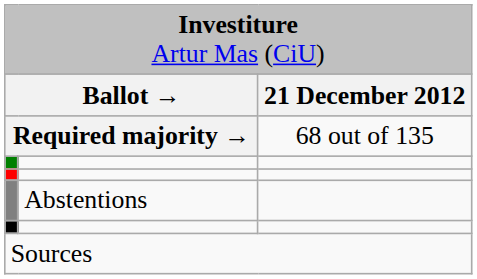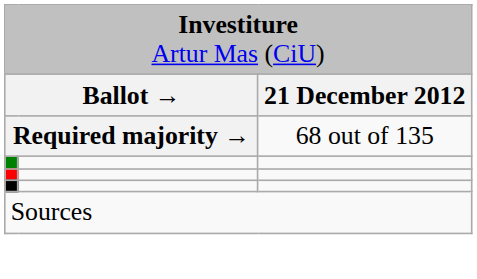 <table class="wikitable" style="text-align:center;">
 <tr>
 <td colspan="3" align="center" bgcolor="#C0C0C0"><strong>Investiture</strong><br><a href='#'>Artur Mas</a> (<a href='#'>CiU</a>)</td>
 </tr>
 <tr>
 <th colspan="2" width="150px">Ballot →</th>
 <th>21 December 2012</th>
 </tr>
 <tr>
 <th colspan="2">Required majority →</th>
 <td>68 out of 135 </td>
 </tr>
 <tr>
 <th width="1px" style="background:green;"></th>
 <td align="left"></td>
 <td></td>
 </tr>
 <tr>
 <th style="color:inherit;background:red;"></th>
 <td align="left"></td>
 <td></td>
 </tr>
 <tr>
-<th style="color:inherit;background:gray;"></th>
-<td align="left"><span>Abstentions</span></td>
-<td></td>
-</tr>
-<tr>
 <th style="color:inherit;background:black;"></th>
 <td align="left"></td>
 <td></td>
 </tr>
 <tr>
 <td align="left" colspan="3">Sources</td>
 </tr>
 </table>
